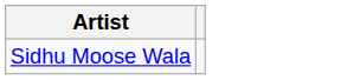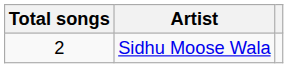 <table class="wikitable sortable" >
 <tr>
+<th>Total songs</th>
 <th>Artist</th>
 <th class="unsortable"></th>
 </tr>
 <tr>
+<td align="center">2</td>
 <td><a href='#'>Sidhu Moose Wala</a></td>
 <td align="center"></td>
 </tr>
 </table>
